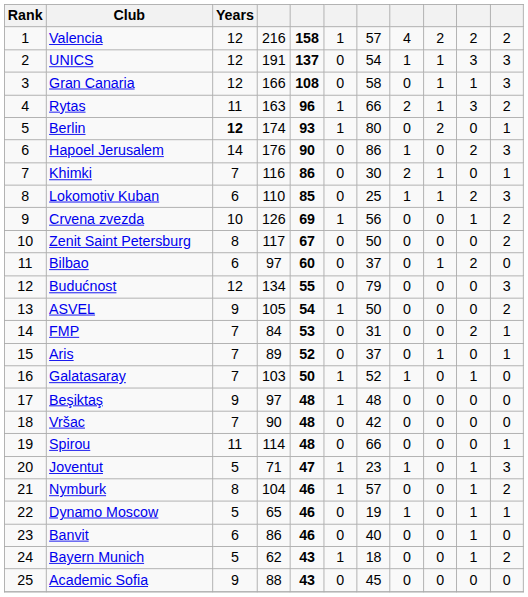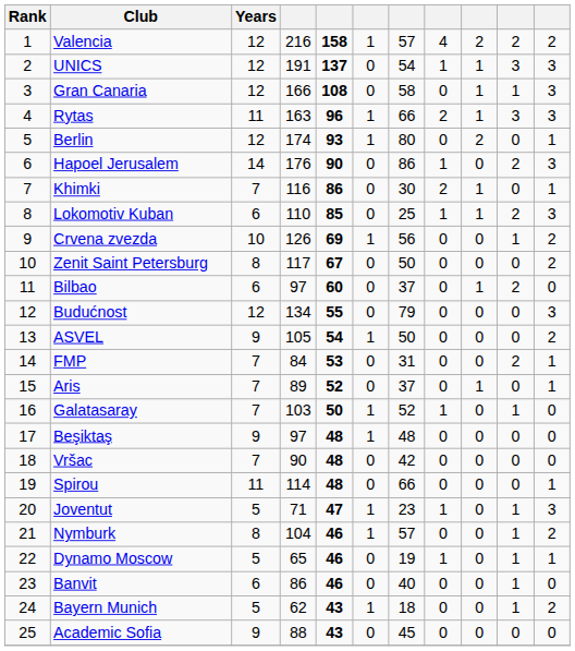 <table class="wikitable" style="text-align:center">
 <tr>
 <th>Rank</th>
 <th width=180>Club</th>
 <th>Years</th>
 <th width=30></th>
 <th width=30></th>
 <th width=30></th>
 <th width=30></th>
 <th width=30></th>
 <th width=30></th>
 <th width=30></th>
 <th width=30></th>
 </tr>
 <tr>
 <td>1</td>
 <td align=left> <a href='#'>Valencia</a></td>
 <td>12</td>
 <td>216</td>
 <td><strong>158</strong></td>
 <td>1</td>
 <td>57</td>
 <td>4</td>
 <td>2</td>
 <td>2</td>
 <td>2</td>
 </tr>
 <tr>
 <td>2</td>
 <td align=left> <a href='#'>UNICS</a></td>
 <td>12</td>
 <td>191</td>
 <td><strong>137</strong></td>
 <td>0</td>
 <td>54</td>
 <td>1</td>
 <td>1</td>
 <td>3</td>
 <td>3</td>
 </tr>
 <tr>
 <td>3</td>
 <td align=left> <a href='#'>Gran Canaria</a></td>
 <td>12</td>
 <td>166</td>
 <td><strong>108</strong></td>
 <td>0</td>
 <td>58</td>
 <td>0</td>
 <td>1</td>
 <td>1</td>
 <td>3</td>
 </tr>
 <tr>
 <td>4</td>
 <td align=left> <a href='#'>Rytas</a></td>
 <td>11</td>
 <td>163</td>
 <td><strong>96</strong></td>
 <td>1</td>
 <td>66</td>
 <td>2</td>
 <td>1</td>
 <td>3</td>
-<td>2</td>
+<td>3</td>
 </tr>
 <tr>
 <td>5</td>
 <td align=left> <a href='#'>Berlin</a></td>
-<td><strong>12</strong></td>
+<td>12</td>
 <td>174</td>
 <td><strong>93</strong></td>
 <td>1</td>
 <td>80</td>
 <td>0</td>
 <td>2</td>
 <td>0</td>
 <td>1</td>
 </tr>
 <tr>
 <td>6</td>
 <td align=left> <a href='#'>Hapoel Jerusalem</a></td>
 <td>14</td>
 <td>176</td>
 <td><strong>90</strong></td>
 <td>0</td>
 <td>86</td>
 <td>1</td>
 <td>0</td>
 <td>2</td>
 <td>3</td>
 </tr>
 <tr>
 <td>7</td>
 <td align=left> <a href='#'>Khimki</a></td>
 <td>7</td>
 <td>116</td>
 <td><strong>86</strong></td>
 <td>0</td>
 <td>30</td>
 <td>2</td>
 <td>1</td>
 <td>0</td>
 <td>1</td>
 </tr>
 <tr>
 <td>8</td>
 <td align=left> <a href='#'>Lokomotiv Kuban</a></td>
 <td>6</td>
 <td>110</td>
 <td><strong>85</strong></td>
 <td>0</td>
 <td>25</td>
 <td>1</td>
 <td>1</td>
 <td>2</td>
 <td>3</td>
 </tr>
 <tr>
 <td>9</td>
 <td align=left> <a href='#'>Crvena zvezda</a></td>
 <td>10</td>
 <td>126</td>
 <td><strong>69</strong></td>
 <td>1</td>
 <td>56</td>
 <td>0</td>
 <td>0</td>
 <td>1</td>
 <td>2</td>
 </tr>
 <tr>
 <td>10</td>
 <td align=left> <a href='#'>Zenit Saint Petersburg</a></td>
 <td>8</td>
 <td>117</td>
 <td><strong>67</strong></td>
 <td>0</td>
 <td>50</td>
 <td>0</td>
 <td>0</td>
 <td>0</td>
 <td>2</td>
 </tr>
 <tr>
 <td>11</td>
 <td align=left> <a href='#'>Bilbao</a></td>
 <td>6</td>
 <td>97</td>
 <td><strong>60</strong></td>
 <td>0</td>
 <td>37</td>
 <td>0</td>
 <td>1</td>
 <td>2</td>
 <td>0</td>
 </tr>
 <tr>
 <td>12</td>
 <td align=left> <a href='#'>Budućnost</a></td>
 <td>12</td>
 <td>134</td>
 <td><strong>55</strong></td>
 <td>0</td>
 <td>79</td>
 <td>0</td>
 <td>0</td>
 <td>0</td>
 <td>3</td>
 </tr>
 <tr>
 <td>13</td>
 <td align=left> <a href='#'>ASVEL</a></td>
 <td>9</td>
 <td>105</td>
 <td><strong>54</strong></td>
 <td>1</td>
 <td>50</td>
 <td>0</td>
 <td>0</td>
 <td>0</td>
 <td>2</td>
 </tr>
 <tr>
 <td>14</td>
 <td align=left> <a href='#'>FMP</a></td>
 <td>7</td>
 <td>84</td>
 <td><strong>53</strong></td>
 <td>0</td>
 <td>31</td>
 <td>0</td>
 <td>0</td>
 <td>2</td>
 <td>1</td>
 </tr>
 <tr>
 <td>15</td>
 <td align=left> <a href='#'>Aris</a></td>
 <td>7</td>
 <td>89</td>
 <td><strong>52</strong></td>
 <td>0</td>
 <td>37</td>
 <td>0</td>
 <td>1</td>
 <td>0</td>
 <td>1</td>
 </tr>
 <tr>
 <td>16</td>
 <td align=left> <a href='#'>Galatasaray</a></td>
 <td>7</td>
 <td>103</td>
 <td><strong>50</strong></td>
 <td>1</td>
 <td>52</td>
 <td>1</td>
 <td>0</td>
 <td>1</td>
 <td>0</td>
 </tr>
 <tr>
 <td>17</td>
 <td align=left> <a href='#'>Beşiktaş</a></td>
 <td>9</td>
 <td>97</td>
 <td><strong>48</strong></td>
 <td>1</td>
 <td>48</td>
 <td>0</td>
 <td>0</td>
 <td>0</td>
 <td>0</td>
 </tr>
 <tr>
 <td>18</td>
 <td align=left> <a href='#'>Vršac</a></td>
 <td>7</td>
 <td>90</td>
 <td><strong>48</strong></td>
 <td>0</td>
 <td>42</td>
 <td>0</td>
 <td>0</td>
 <td>0</td>
 <td>0</td>
 </tr>
 <tr>
 <td>19</td>
 <td align=left> <a href='#'>Spirou</a></td>
 <td>11</td>
 <td>114</td>
 <td><strong>48</strong></td>
 <td>0</td>
 <td>66</td>
 <td>0</td>
 <td>0</td>
 <td>0</td>
 <td>1</td>
 </tr>
 <tr>
 <td>20</td>
 <td align=left> <a href='#'>Joventut</a></td>
 <td>5</td>
 <td>71</td>
 <td><strong>47</strong></td>
 <td>1</td>
 <td>23</td>
 <td>1</td>
 <td>0</td>
 <td>1</td>
 <td>3</td>
 </tr>
 <tr>
 <td>21</td>
 <td align=left> <a href='#'>Nymburk</a></td>
 <td>8</td>
 <td>104</td>
 <td><strong>46</strong></td>
 <td>1</td>
 <td>57</td>
 <td>0</td>
 <td>0</td>
 <td>1</td>
 <td>2</td>
 </tr>
 <tr>
 <td>22</td>
 <td align=left> <a href='#'>Dynamo Moscow</a></td>
 <td>5</td>
 <td>65</td>
 <td><strong>46</strong></td>
 <td>0</td>
 <td>19</td>
 <td>1</td>
 <td>0</td>
 <td>1</td>
 <td>1</td>
 </tr>
 <tr>
 <td>23</td>
 <td align=left> <a href='#'>Banvit</a></td>
 <td>6</td>
 <td>86</td>
 <td><strong>46</strong></td>
 <td>0</td>
 <td>40</td>
 <td>0</td>
 <td>0</td>
 <td>1</td>
 <td>0</td>
 </tr>
 <tr>
 <td>24</td>
 <td align=left> <a href='#'>Bayern Munich</a></td>
 <td>5</td>
 <td>62</td>
 <td><strong>43</strong></td>
 <td>1</td>
 <td>18</td>
 <td>0</td>
 <td>0</td>
 <td>1</td>
 <td>2</td>
 </tr>
 <tr>
 <td>25</td>
 <td align=left> <a href='#'>Academic Sofia</a></td>
 <td>9</td>
 <td>88</td>
 <td><strong>43</strong></td>
 <td>0</td>
 <td>45</td>
 <td>0</td>
 <td>0</td>
 <td>0</td>
 <td>0</td>
 </tr>
 <tr>
 </tr>
 </table>
